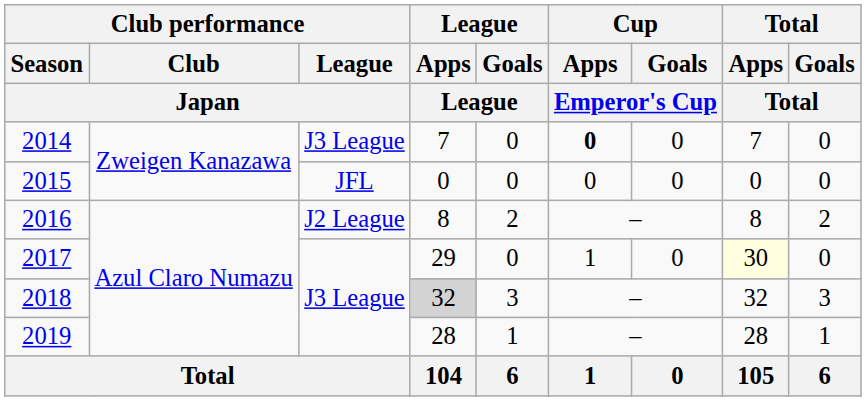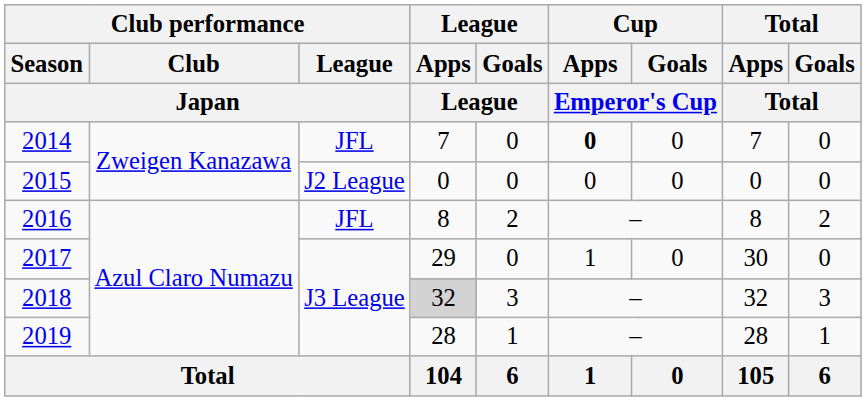 <table class="wikitable" style="text-align:center;">
 <tr>
 <th colspan=3>Club performance</th>
 <th colspan=2>League</th>
 <th colspan=2>Cup</th>
 <th colspan=2>Total</th>
 </tr>
 <tr>
 <th>Season</th>
 <th>Club</th>
 <th>League</th>
 <th>Apps</th>
 <th>Goals</th>
 <th>Apps</th>
 <th>Goals</th>
 <th>Apps</th>
 <th>Goals</th>
 </tr>
 <tr>
 <th colspan=3>Japan</th>
 <th colspan=2>League</th>
 <th colspan=2><a href='#'>Emperor's Cup</a></th>
 <th colspan=2>Total</th>
 </tr>
 <tr>
 <td><a href='#'>2014</a></td>
 <td rowspan="2"><a href='#'>Zweigen Kanazawa</a></td>
-<td><a href='#'>J3 League</a></td>
+<td><a href='#'>JFL</a></td>
 <td>7</td>
 <td>0</td>
 <td><strong>0</strong></td>
 <td>0</td>
 <td>7</td>
 <td>0</td>
 </tr>
 <tr>
 <td><a href='#'>2015</a></td>
-<td><a href='#'>JFL</a></td>
+<td><a href='#'>J2 League</a></td>
 <td>0</td>
 <td>0</td>
 <td>0</td>
 <td>0</td>
 <td>0</td>
 <td>0</td>
 </tr>
 <tr>
 <td><a href='#'>2016</a></td>
 <td rowspan="4"><a href='#'>Azul Claro Numazu</a></td>
-<td><a href='#'>J2 League</a></td>
+<td><a href='#'>JFL</a></td>
 <td>8</td>
 <td>2</td>
 <td colspan="2">–</td>
 <td>8</td>
 <td>2</td>
 </tr>
 <tr>
 <td><a href='#'>2017</a></td>
 <td rowspan="3"><a href='#'>J3 League</a></td>
 <td>29</td>
 <td>0</td>
 <td>1</td>
 <td>0</td>
-<td style="background: lightyellow;">30</td>
+<td>30</td>
 <td>0</td>
 </tr>
 <tr>
 <td><a href='#'>2018</a></td>
 <td style="background: lightgrey;">32</td>
 <td>3</td>
 <td colspan="2">–</td>
 <td>32</td>
 <td>3</td>
 </tr>
 <tr>
 <td><a href='#'>2019</a></td>
 <td>28</td>
 <td>1</td>
 <td colspan="2">–</td>
 <td>28</td>
 <td>1</td>
 </tr>
 <tr>
 <th colspan=3>Total</th>
 <th>104</th>
 <th>6</th>
 <th>1</th>
 <th>0</th>
 <th>105</th>
 <th>6</th>
 </tr>
 </table>
